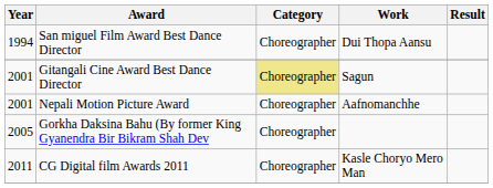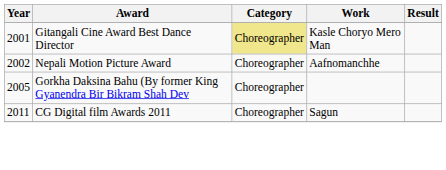 <table class="wikitable sortable">
 <tr>
 <th>Year</th>
 <th>Award</th>
 <th>Category</th>
 <th>Work</th>
 <th>Result</th>
 </tr>
 <tr>
-<td>1994</td>
-<td>San miguel Film Award Best Dance Director</td>
-<td>Choreographer</td>
-<td>Dui Thopa Aansu</td>
-<td></td>
-</tr>
-<tr>
 </tr>
 <tr>
 <td>2001</td>
 <td>Gitangali Cine Award Best Dance Director</td>
 <td style="background: khaki;">Choreographer</td>
-<td>Sagun</td>
+<td>Kasle Choryo Mero Man</td>
 <td></td>
 </tr>
 <tr>
-<td>2001</td>
+<td>2002</td>
 <td>Nepali Motion Picture Award</td>
 <td>Choreographer</td>
 <td>Aafnomanchhe</td>
 <td></td>
 </tr>
 <tr>
 <td>2005</td>
 <td>Gorkha Daksina Bahu (By former King <a href='#'>Gyanendra Bir Bikram Shah Dev</a></td>
 <td>Choreographer</td>
 <td></td>
 <td></td>
 </tr>
 <tr>
 <td>2011</td>
 <td>CG Digital film Awards 2011</td>
 <td>Choreographer</td>
-<td>Kasle Choryo Mero Man</td>
+<td>Sagun</td>
 <td></td>
 </tr>
 <tr>
 </tr>
 </table>
